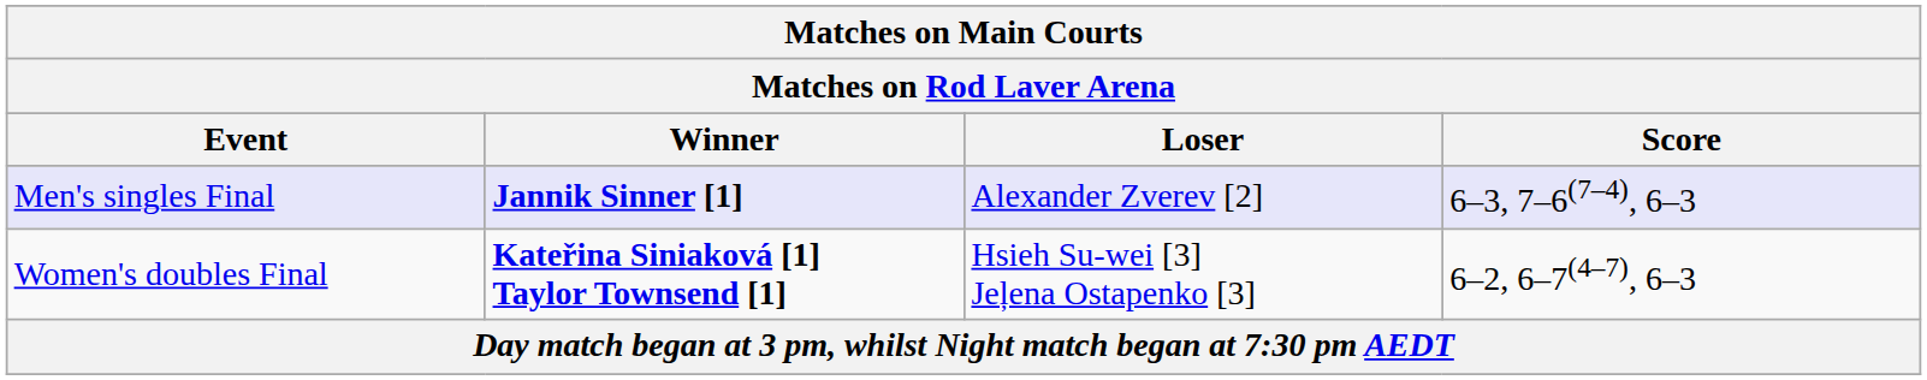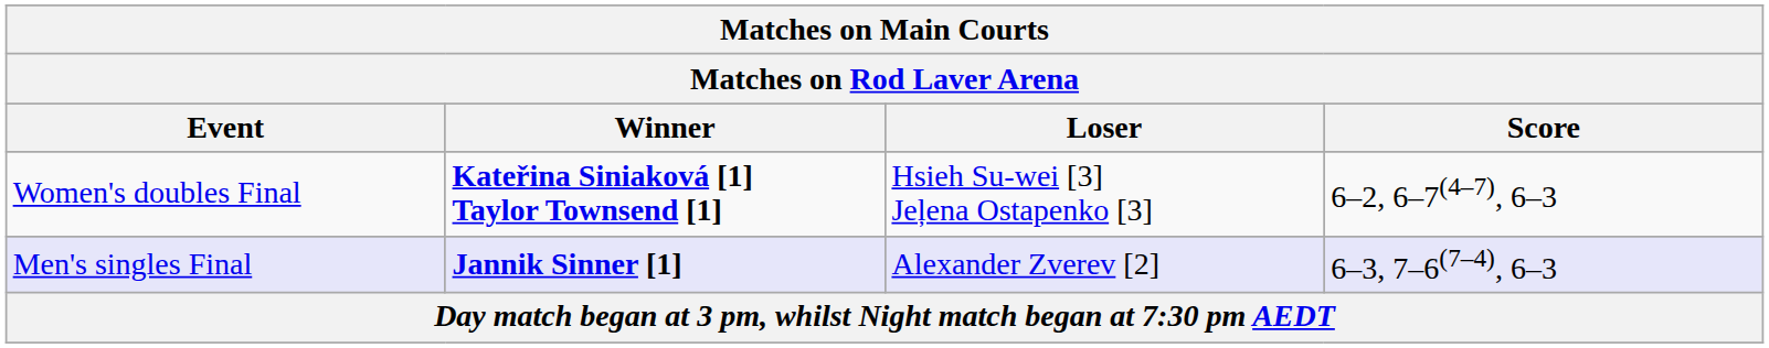 <table class="wikitable collapsible uncollapsed" style="margin:auto;">
 <tr>
 <th colspan=4><strong>Matches on Main Courts</strong></th>
 </tr>
 <tr>
 <th colspan=4><strong>Matches on <a href='#'>Rod Laver Arena</a></strong></th>
 </tr>
 <tr>
 <th style="width:220px;">Event</th>
 <th style="width:220px;">Winner</th>
 <th style="width:220px;">Loser</th>
 <th style="width:220px;">Score</th>
 </tr>
+<tr>
+<td><a href='#'>Women's doubles Final</a></td>
+<td><strong> <a href='#'>Kateřina Siniaková</a> [1]<br>  <a href='#'>Taylor Townsend</a> [1]</strong></td>
+<td> <a href='#'>Hsieh Su-wei</a> [3]<br>  <a href='#'>Jeļena Ostapenko</a> [3]</td>
+<td>6–2, 6–7<sup>(4–7)</sup>, 6–3</td>
+</tr>
 <tr bgcolor=lavender>
 <td><a href='#'>Men's singles Final</a></td>
 <td><strong> <a href='#'>Jannik Sinner</a> [1]</strong></td>
 <td> <a href='#'>Alexander Zverev</a> [2]</td>
 <td>6–3, 7–6<sup>(7–4)</sup>, 6–3</td>
 </tr>
 <tr>
-<td><a href='#'>Women's doubles Final</a></td>
-<td><strong> <a href='#'>Kateřina Siniaková</a> [1]<br>  <a href='#'>Taylor Townsend</a> [1]</strong></td>
-<td> <a href='#'>Hsieh Su-wei</a> [3]<br>  <a href='#'>Jeļena Ostapenko</a> [3]</td>
-<td>6–2, 6–7<sup>(4–7)</sup>, 6–3</td>
-</tr>
-<tr>
 <th colspan=4><em>Day match began at 3 pm, whilst Night match began at 7:30 pm <a href='#'>AEDT</a></em></th>
 </tr>
 </table>
